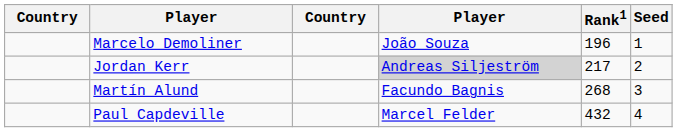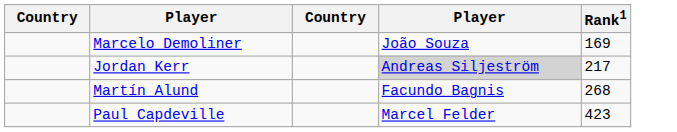 <table class="sortable wikitable">
 <tr>
 <th width="70">Country</th>
 <th width="175">Player</th>
 <th width="70">Country</th>
 <th width="175">Player</th>
 <th>Rank<sup>1</sup></th>
-<th>Seed</th>
 </tr>
 <tr>
 <td></td>
 <td><a href='#'>Marcelo Demoliner</a></td>
 <td></td>
 <td><a href='#'>João Souza</a></td>
-<td>196</td>
-<td>1</td>
+<td>169</td>
 </tr>
 <tr>
 <td></td>
 <td><a href='#'>Jordan Kerr</a></td>
 <td></td>
 <td style="background: lightgrey;"><a href='#'>Andreas Siljeström</a></td>
 <td>217</td>
-<td>2</td>
 </tr>
 <tr>
 <td></td>
 <td><a href='#'>Martín Alund</a></td>
 <td></td>
 <td><a href='#'>Facundo Bagnis</a></td>
 <td>268</td>
-<td>3</td>
 </tr>
 <tr>
 <td></td>
 <td><a href='#'>Paul Capdeville</a></td>
 <td></td>
 <td><a href='#'>Marcel Felder</a></td>
-<td>432</td>
-<td>4</td>
+<td>423</td>
 </tr>
 </table>
